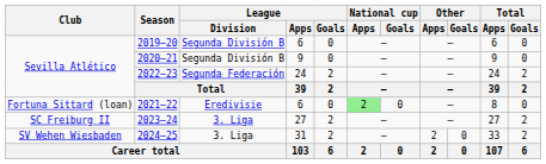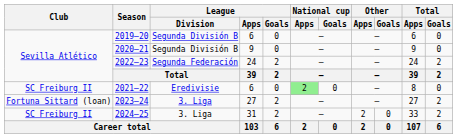 <table class="wikitable" style="text-align:center">
 <tr>
 <th rowspan="2">Club</th>
 <th rowspan="2">Season</th>
 <th colspan="3">League</th>
 <th colspan="2">National cup</th>
 <th colspan="2">Other</th>
 <th colspan="2">Total</th>
 </tr>
 <tr>
 <th>Division</th>
 <th>Apps</th>
 <th>Goals</th>
 <th>Apps</th>
 <th>Goals</th>
 <th>Apps</th>
 <th>Goals</th>
 <th>Apps</th>
 <th>Goals</th>
 </tr>
 <tr>
 <td rowspan="4"><a href='#'>Sevilla Atlético</a></td>
 <td><a href='#'>2019–20</a></td>
 <td><a href='#'>Segunda División B</a></td>
 <td>6</td>
 <td>0</td>
 <td colspan="2">—</td>
 <td colspan="2">—</td>
 <td>6</td>
 <td>0</td>
 </tr>
 <tr>
 <td><a href='#'>2020–21</a></td>
 <td>Segunda División B</td>
 <td>9</td>
 <td>0</td>
 <td colspan="2">—</td>
 <td colspan="2">—</td>
 <td>9</td>
 <td>0</td>
 </tr>
 <tr>
 <td><a href='#'>2022–23</a></td>
 <td><a href='#'>Segunda Federación</a></td>
 <td>24</td>
 <td>2</td>
 <td colspan="2">—</td>
 <td colspan="2">—</td>
 <td>24</td>
 <td>2</td>
 </tr>
 <tr>
 <th colspan="2">Total</th>
 <th>39</th>
 <th>2</th>
 <th colspan="2">—</th>
 <th colspan="2">—</th>
 <th>39</th>
 <th>2</th>
 </tr>
 <tr>
-<td><a href='#'>Fortuna Sittard</a> (loan)</td>
+<td><a href='#'>SC Freiburg II</a></td>
 <td><a href='#'>2021–22</a></td>
 <td><a href='#'>Eredivisie</a></td>
 <td>6</td>
 <td>0</td>
 <td style="background: lightgreen;">2</td>
 <td>0</td>
 <td colspan="2">—</td>
 <td>8</td>
 <td>0</td>
 </tr>
 <tr>
-<td><a href='#'>SC Freiburg II</a></td>
+<td><a href='#'>Fortuna Sittard</a> (loan)</td>
 <td><a href='#'>2023–24</a></td>
 <td><a href='#'>3. Liga</a></td>
 <td>27</td>
 <td>2</td>
 <td colspan="2">—</td>
 <td colspan="2">—</td>
 <td>27</td>
 <td>2</td>
 </tr>
 <tr>
-<td><a href='#'>SV Wehen Wiesbaden</a></td>
+<td><a href='#'>SC Freiburg II</a></td>
 <td><a href='#'>2024–25</a></td>
 <td>3. Liga</td>
 <td>31</td>
 <td>2</td>
 <td colspan="2">—</td>
 <td>2</td>
 <td>0</td>
 <td>33</td>
 <td>2</td>
 </tr>
 <tr>
 <th colspan="3">Career total</th>
 <th>103</th>
 <th>6</th>
 <th>2</th>
 <th>0</th>
 <th>2</th>
 <th>0</th>
 <th>107</th>
 <th>6</th>
 </tr>
 </table>
